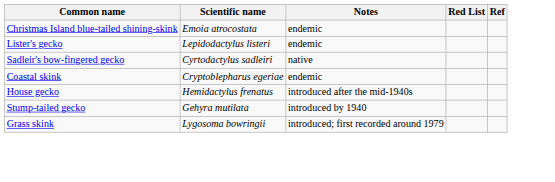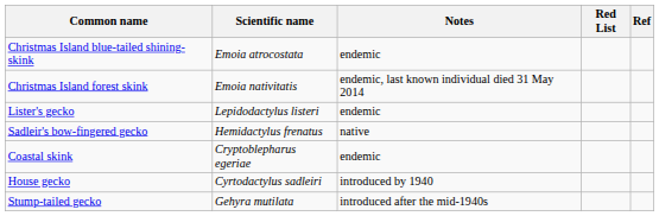 <table class="wikitable">
 <tr>
 <th>Common name</th>
 <th>Scientific name</th>
 <th>Notes</th>
 <th>Red List</th>
 <th>Ref</th>
 </tr>
 <tr>
 <td><a href='#'>Christmas Island blue-tailed shining-skink</a></td>
 <td><em>Emoia atrocostata</em></td>
 <td>endemic</td>
 <td></td>
 <td></td>
 </tr>
 <tr>
+<td><a href='#'>Christmas Island forest skink</a></td>
+<td><em>Emoia nativitatis</em></td>
+<td>endemic, last known individual died 31 May 2014</td>
+<td></td>
+<td></td>
+</tr>
+<tr>
 <td><a href='#'>Lister's gecko</a></td>
 <td><em>Lepidodactylus listeri</em></td>
 <td>endemic</td>
 <td></td>
 <td></td>
 </tr>
 <tr>
 <td><a href='#'>Sadleir's bow-fingered gecko</a></td>
-<td><em>Cyrtodactylus sadleiri</em></td>
+<td><em>Hemidactylus frenatus</em></td>
 <td>native</td>
 <td></td>
 <td></td>
 </tr>
 <tr>
 <td><a href='#'>Coastal skink</a></td>
 <td><em>Cryptoblepharus egeriae</em></td>
 <td>endemic</td>
 <td></td>
 <td></td>
 </tr>
 <tr>
 <td><a href='#'>House gecko</a></td>
-<td><em>Hemidactylus frenatus</em></td>
-<td>introduced after the mid-1940s</td>
+<td><em>Cyrtodactylus sadleiri</em></td>
+<td>introduced by 1940</td>
 <td></td>
 <td></td>
 </tr>
 <tr>
 <td><a href='#'>Stump-tailed gecko</a></td>
 <td><em>Gehyra mutilata</em></td>
-<td>introduced by 1940</td>
-<td></td>
-<td></td>
-</tr>
-<tr>
-<td><a href='#'>Grass skink</a></td>
-<td><em>Lygosoma bowringii</em></td>
-<td>introduced; first recorded around 1979</td>
+<td>introduced after the mid-1940s</td>
 <td></td>
 <td></td>
 </tr>
 </table>
